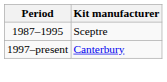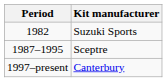 <table class=wikitable style=text-align:center>
 <tr>
 <th>Period</th>
 <th>Kit manufacturer</th>
+</tr>
+<tr>
+<td>1982</td>
+<td style=text-align:left>Suzuki Sports</td>
 </tr>
 <tr>
 <td>1987–1995</td>
 <td style=text-align:left>Sceptre</td>
 </tr>
 <tr>
 <td>1997–present</td>
 <td style=text-align:left><a href='#'>Canterbury</a></td>
 </tr>
 </table>
